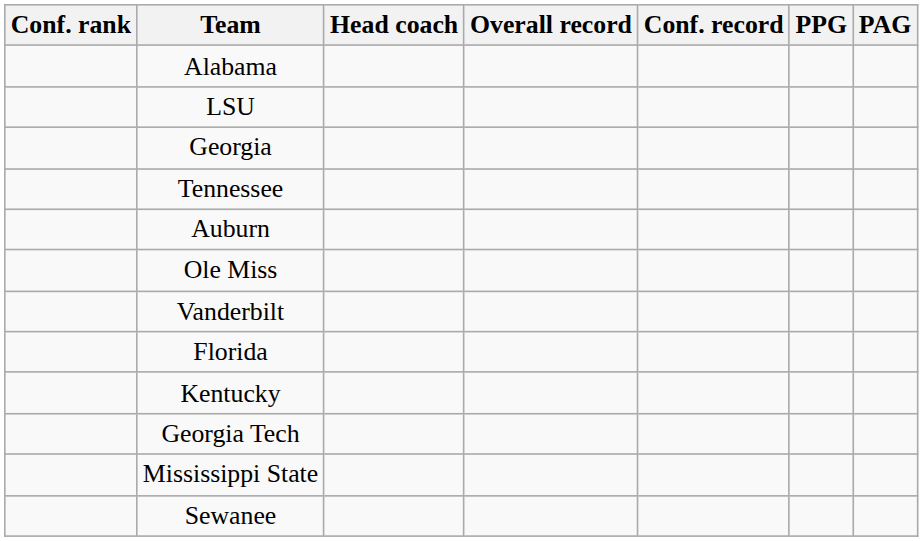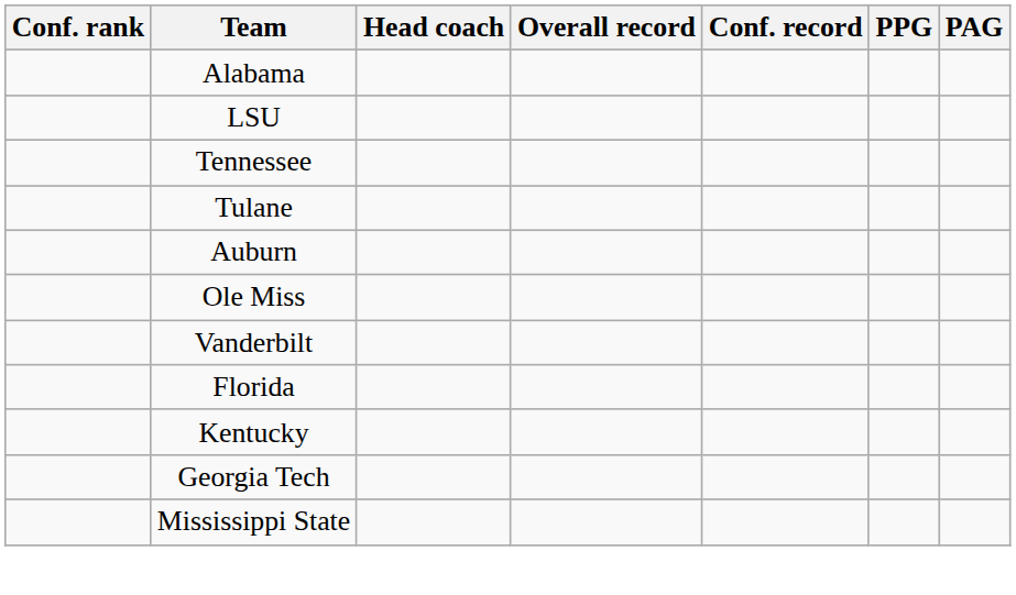 <table class="wikitable sortable" style="text-align:center">
 <tr>
 <th scope="col">Conf. rank</th>
 <th scope="col">Team</th>
 <th scope="col">Head coach</th>
 <th scope="col">Overall record</th>
 <th scope="col">Conf. record</th>
 <th scope="col">PPG</th>
 <th scope="col">PAG</th>
 </tr>
 <tr>
 <td></td>
 <td>Alabama</td>
 <td></td>
 <td></td>
 <td></td>
 <td></td>
 <td></td>
 </tr>
 <tr>
 <td></td>
 <td>LSU</td>
 <td></td>
 <td></td>
 <td></td>
 <td></td>
 <td></td>
 </tr>
 <tr>
 <td></td>
-<td>Georgia</td>
+<td>Tennessee</td>
 <td></td>
 <td></td>
 <td></td>
 <td></td>
 <td></td>
 </tr>
 <tr>
 <td></td>
-<td>Tennessee</td>
+<td>Tulane</td>
 <td></td>
 <td></td>
 <td></td>
 <td></td>
 <td></td>
 </tr>
 <tr>
 <td></td>
 <td>Auburn</td>
 <td></td>
 <td></td>
 <td></td>
 <td></td>
 <td></td>
 </tr>
 <tr>
 <td></td>
 <td>Ole Miss</td>
 <td></td>
 <td></td>
 <td></td>
 <td></td>
 <td></td>
 </tr>
 <tr>
 <td></td>
 <td>Vanderbilt</td>
 <td></td>
 <td></td>
 <td></td>
 <td></td>
 <td></td>
 </tr>
 <tr>
 <td></td>
 <td>Florida</td>
 <td></td>
 <td></td>
 <td></td>
 <td></td>
 <td></td>
 </tr>
 <tr>
 <td></td>
 <td>Kentucky</td>
 <td></td>
 <td></td>
 <td></td>
 <td></td>
 <td></td>
 </tr>
 <tr>
 <td></td>
 <td>Georgia Tech</td>
 <td></td>
 <td></td>
 <td></td>
 <td></td>
 <td></td>
 </tr>
 <tr>
 <td></td>
 <td>Mississippi State</td>
 <td></td>
 <td></td>
 <td></td>
 <td></td>
 <td></td>
 </tr>
-<tr>
-<td></td>
-<td>Sewanee</td>
-<td></td>
-<td></td>
-<td></td>
-<td></td>
-<td></td>
-</tr>
 </table>
